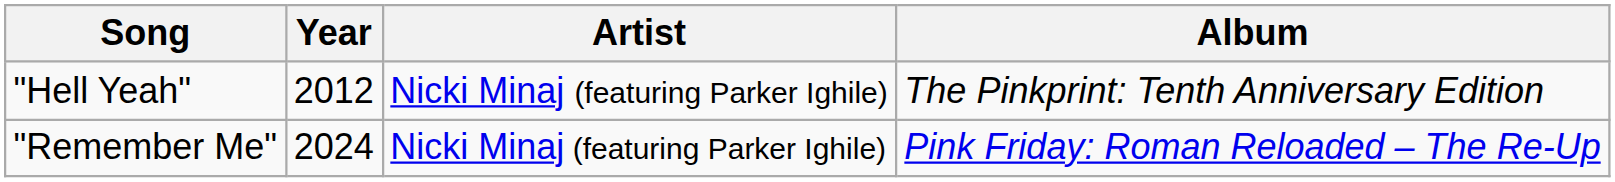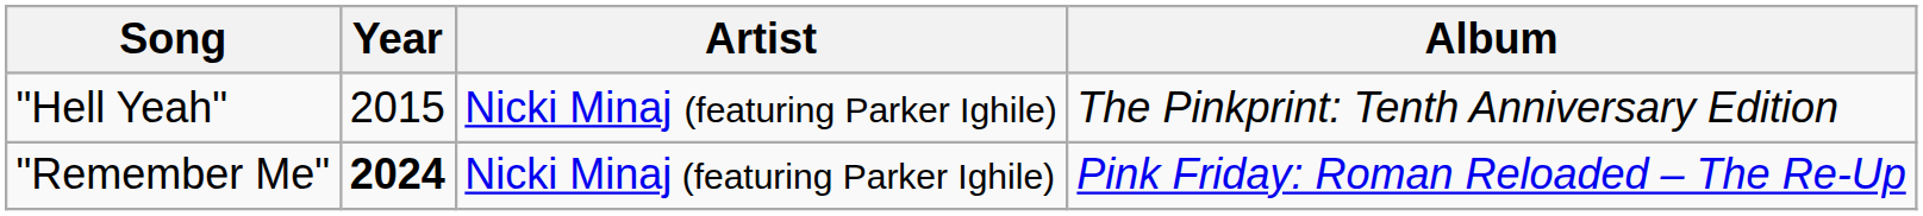 <table class="wikitable">
 <tr>
 <th>Song</th>
 <th>Year</th>
 <th>Artist</th>
 <th>Album</th>
 </tr>
 <tr>
 <td>"Hell Yeah"</td>
-<td>2012</td>
+<td>2015</td>
 <td><a href='#'>Nicki Minaj</a> <small>(featuring Parker Ighile)</small></td>
 <td><em>The Pinkprint: Tenth Anniversary Edition</em></td>
 </tr>
 <tr>
 <td>"Remember Me"</td>
-<td>2024</td>
+<td><strong>2024</strong></td>
 <td><a href='#'>Nicki Minaj</a><small> (featuring Parker Ighile)</small></td>
 <td><em><a href='#'>Pink Friday: Roman Reloaded – The Re-Up</a></em></td>
 </tr>
 </table>
